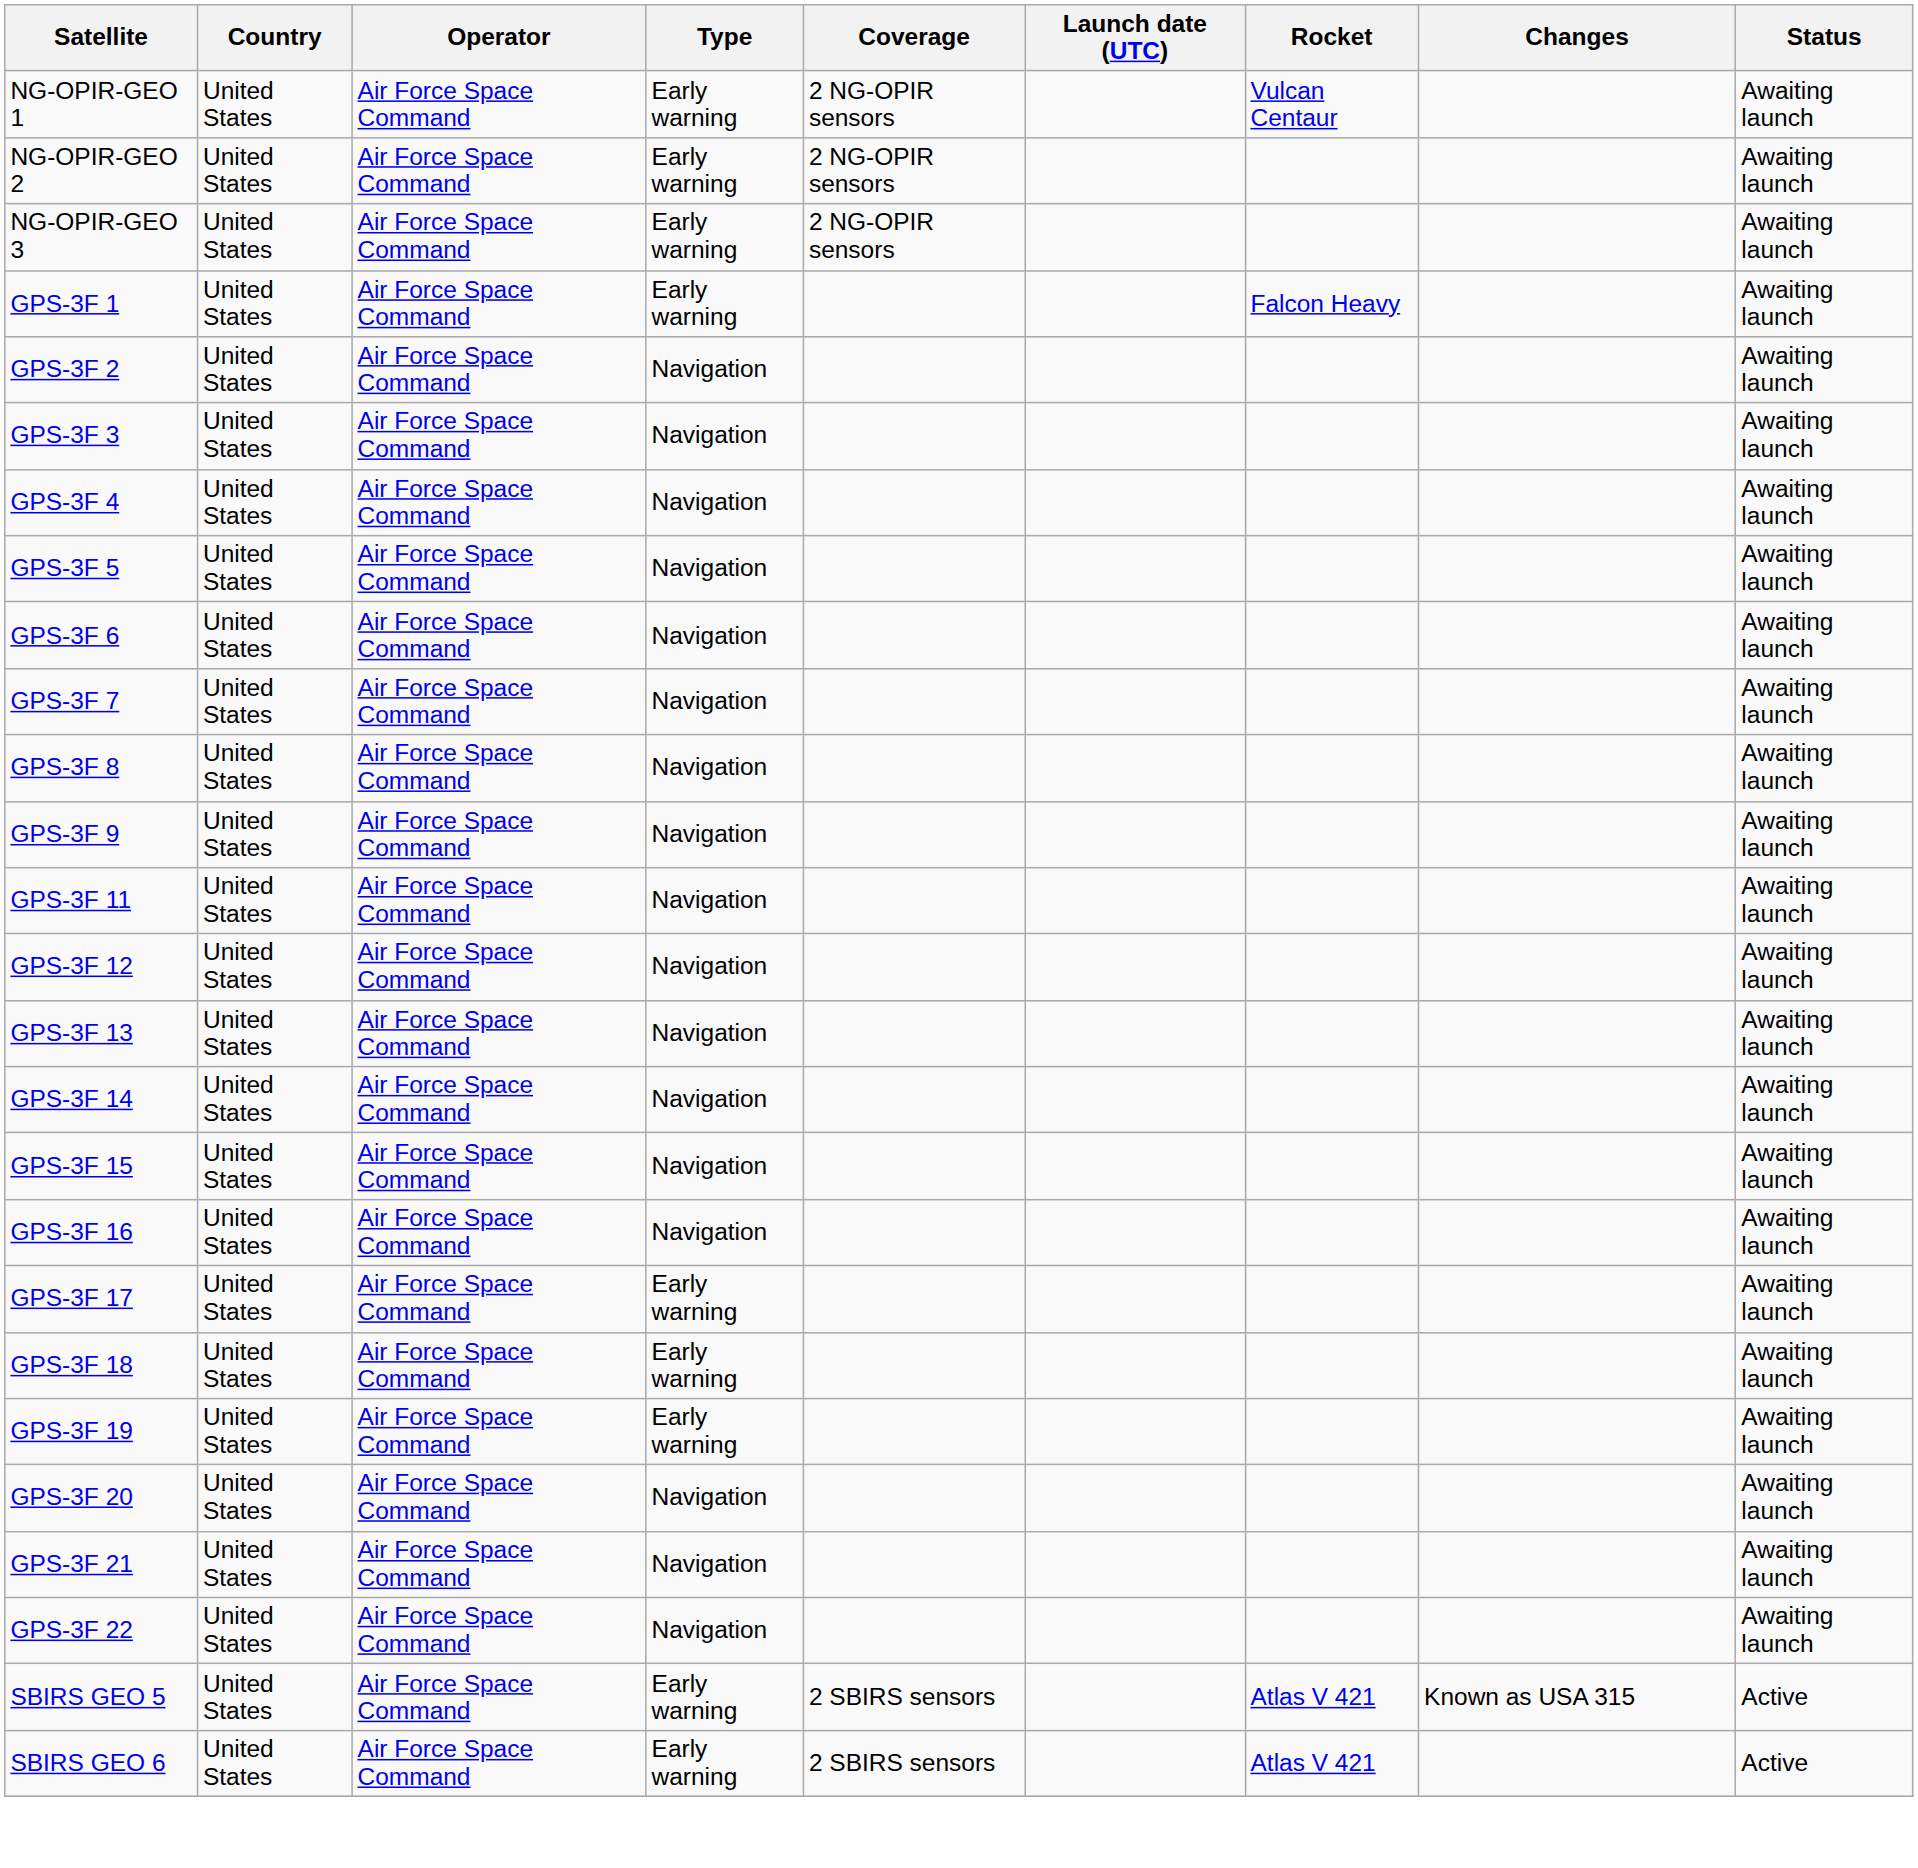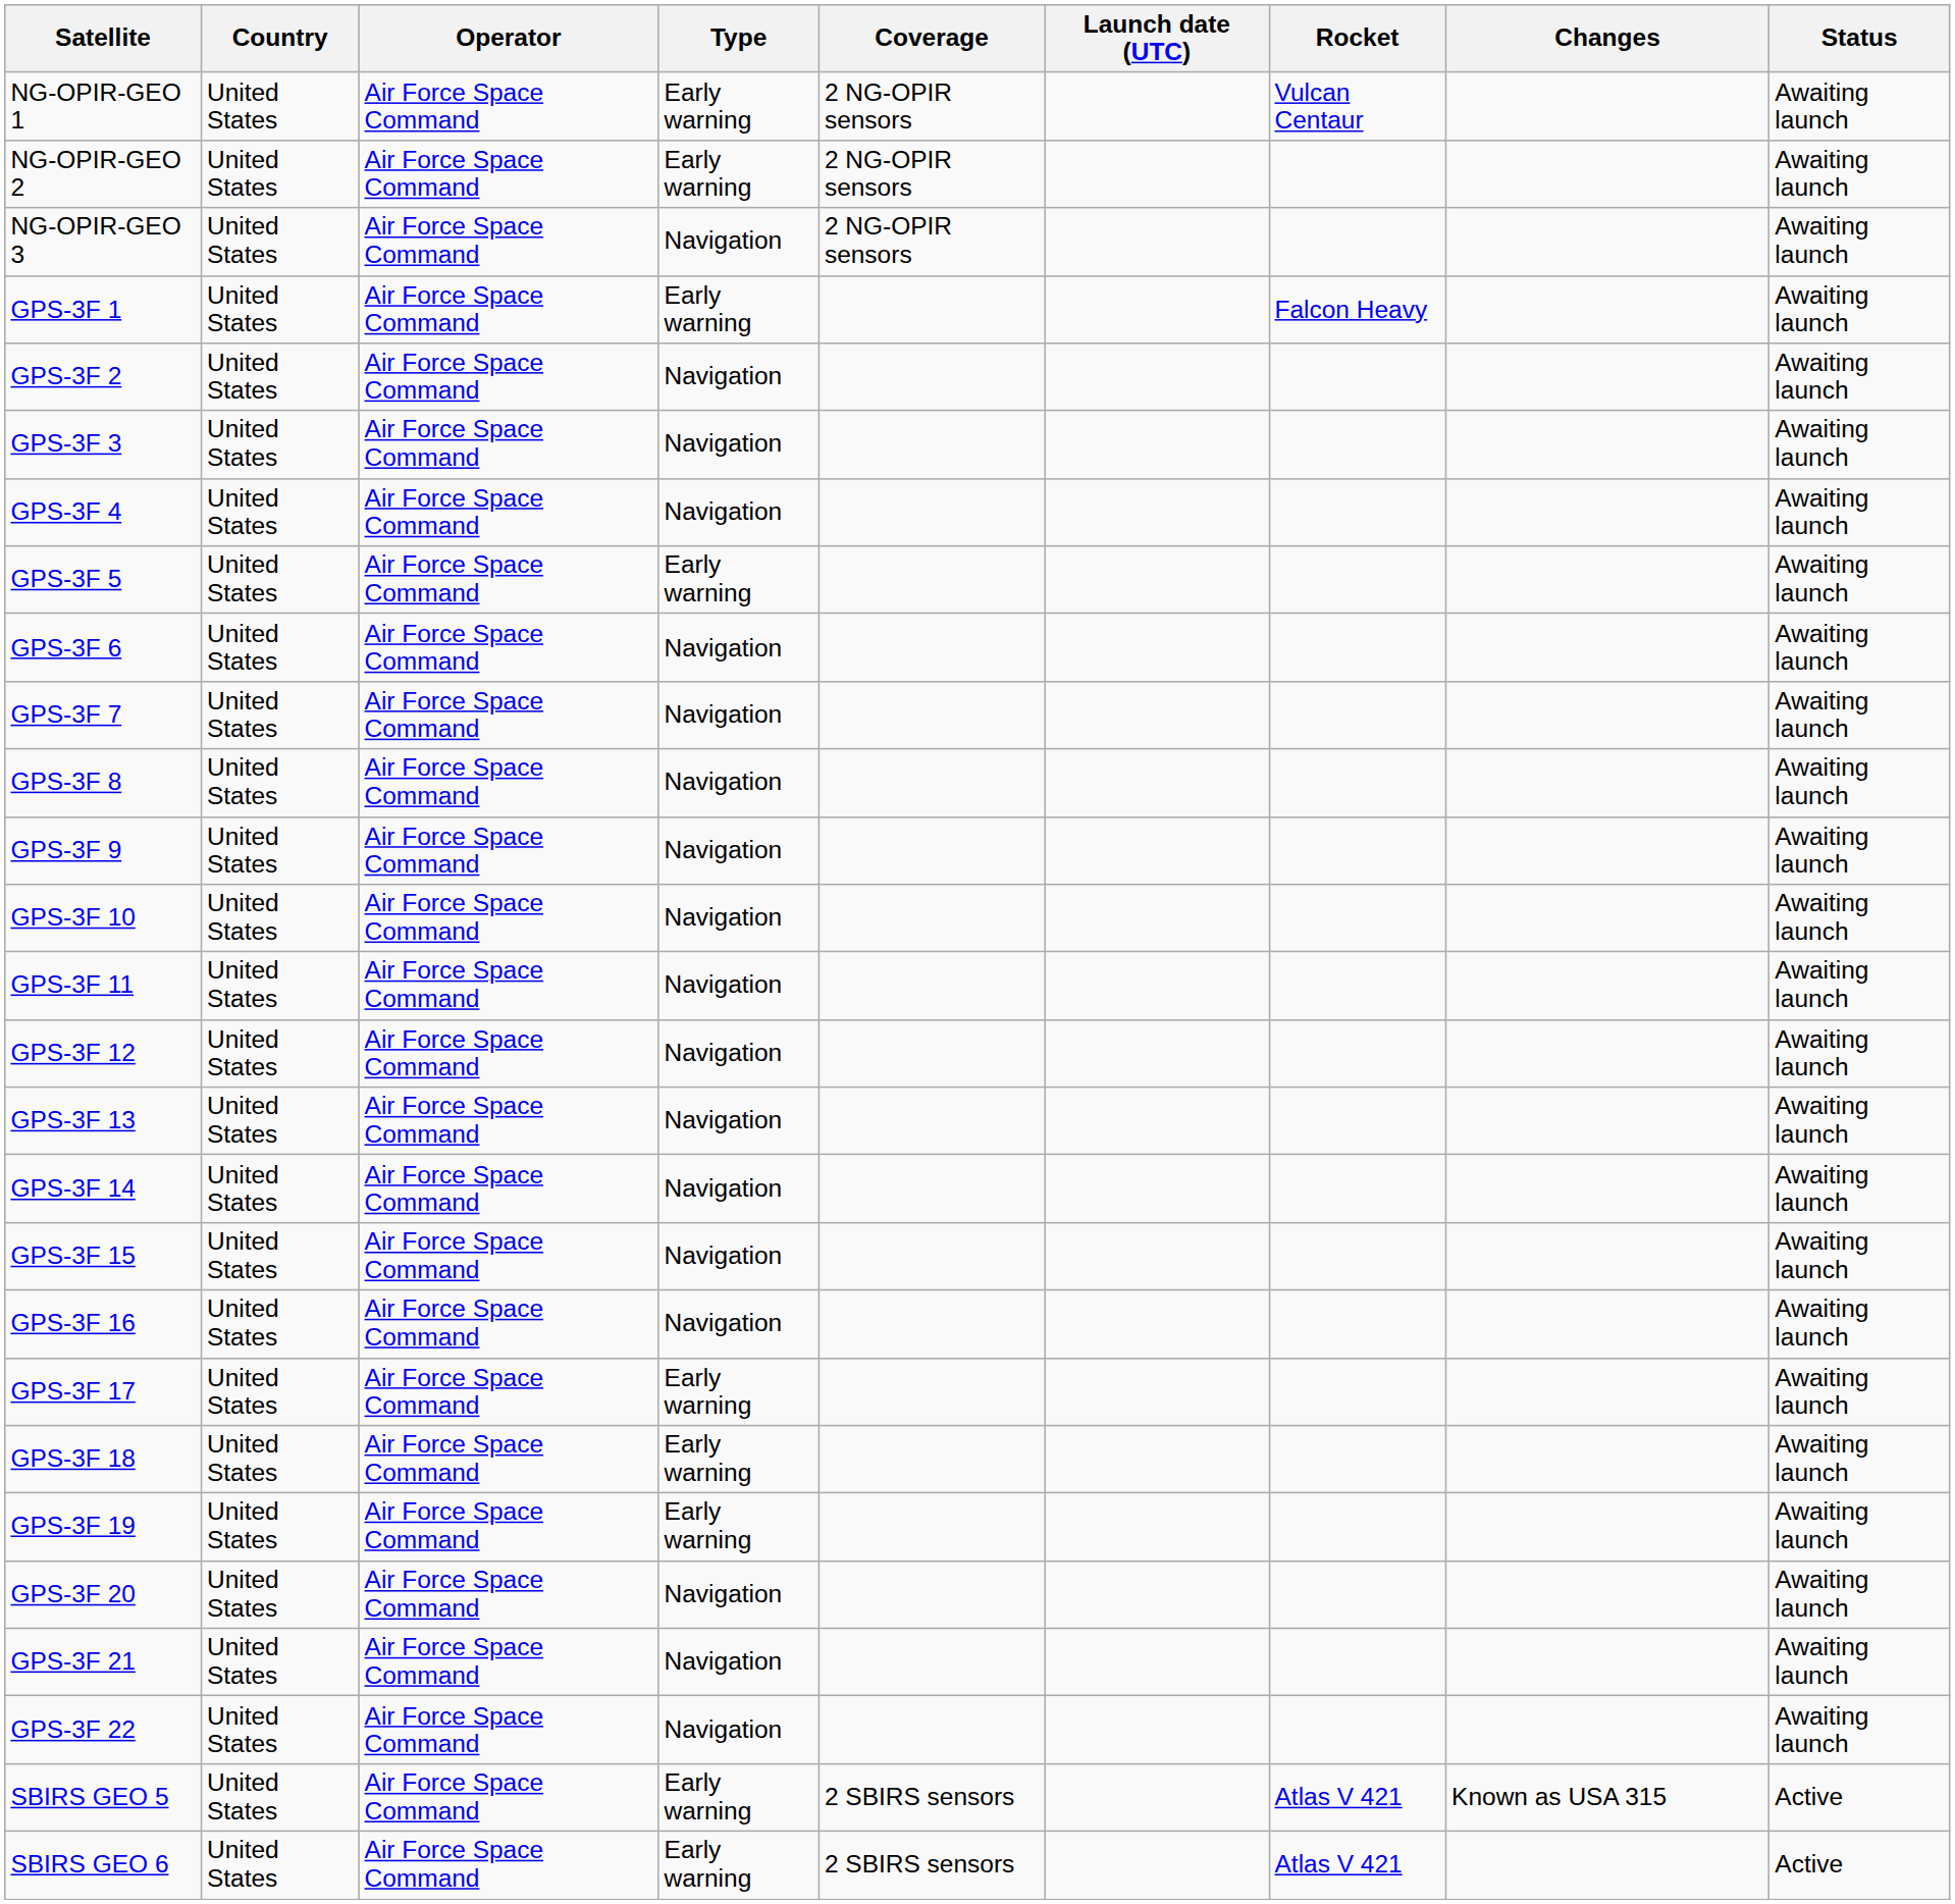 <table class="wikitable sortable" border="1"}>
 <tr>
 <th>Satellite</th>
 <th>Country</th>
 <th>Operator</th>
 <th>Type</th>
 <th>Coverage </th>
 <th>Launch date  (<a href='#'>UTC</a>) </th>
 <th>Rocket</th>
 <th width="200pt">Changes</th>
 <th>Status </th>
 </tr>
 <tr>
 <td>NG-OPIR-GEO 1</td>
 <td>United States</td>
 <td><a href='#'>Air Force Space Command</a></td>
 <td>Early warning</td>
 <td>2 NG-OPIR sensors</td>
 <td></td>
 <td><a href='#'>Vulcan Centaur</a></td>
 <td></td>
 <td>Awaiting launch</td>
 </tr>
 <tr>
 <td>NG-OPIR-GEO 2</td>
 <td>United States</td>
 <td><a href='#'>Air Force Space Command</a></td>
 <td>Early warning</td>
 <td>2 NG-OPIR sensors</td>
 <td></td>
 <td></td>
 <td></td>
 <td>Awaiting launch</td>
 </tr>
 <tr>
 <td>NG-OPIR-GEO 3</td>
 <td>United States</td>
 <td><a href='#'>Air Force Space Command</a></td>
-<td>Early warning</td>
+<td>Navigation</td>
 <td>2 NG-OPIR sensors</td>
 <td></td>
 <td></td>
 <td></td>
 <td>Awaiting launch</td>
 </tr>
 <tr>
 <td><a href='#'>GPS-3F 1</a></td>
 <td>United States</td>
 <td><a href='#'>Air Force Space Command</a></td>
 <td>Early warning</td>
 <td></td>
 <td></td>
 <td><a href='#'>Falcon Heavy</a></td>
 <td></td>
 <td>Awaiting launch</td>
 </tr>
 <tr>
 <td><a href='#'>GPS-3F 2</a></td>
 <td>United States</td>
 <td><a href='#'>Air Force Space Command</a></td>
 <td>Navigation</td>
 <td></td>
 <td></td>
 <td></td>
 <td></td>
 <td>Awaiting launch</td>
 </tr>
 <tr>
 <td><a href='#'>GPS-3F 3</a></td>
 <td>United States</td>
 <td><a href='#'>Air Force Space Command</a></td>
 <td>Navigation</td>
 <td></td>
 <td></td>
 <td></td>
 <td></td>
 <td>Awaiting launch</td>
 </tr>
 <tr>
 <td><a href='#'>GPS-3F 4</a></td>
 <td>United States</td>
 <td><a href='#'>Air Force Space Command</a></td>
 <td>Navigation</td>
 <td></td>
 <td></td>
 <td></td>
 <td></td>
 <td>Awaiting launch</td>
 </tr>
 <tr>
 <td><a href='#'>GPS-3F 5</a></td>
 <td>United States</td>
 <td><a href='#'>Air Force Space Command</a></td>
-<td>Navigation</td>
+<td>Early warning</td>
 <td></td>
 <td></td>
 <td></td>
 <td></td>
 <td>Awaiting launch</td>
 </tr>
 <tr>
 <td><a href='#'>GPS-3F 6</a></td>
 <td>United States</td>
 <td><a href='#'>Air Force Space Command</a></td>
 <td>Navigation</td>
 <td></td>
 <td></td>
 <td></td>
 <td></td>
 <td>Awaiting launch</td>
 </tr>
 <tr>
 <td><a href='#'>GPS-3F 7</a></td>
 <td>United States</td>
 <td><a href='#'>Air Force Space Command</a></td>
 <td>Navigation</td>
 <td></td>
 <td></td>
 <td></td>
 <td></td>
 <td>Awaiting launch</td>
 </tr>
 <tr>
 <td><a href='#'>GPS-3F 8</a></td>
 <td>United States</td>
 <td><a href='#'>Air Force Space Command</a></td>
 <td>Navigation</td>
 <td></td>
 <td></td>
 <td></td>
 <td></td>
 <td>Awaiting launch</td>
 </tr>
 <tr>
 <td><a href='#'>GPS-3F 9</a></td>
+<td>United States</td>
+<td><a href='#'>Air Force Space Command</a></td>
+<td>Navigation</td>
+<td></td>
+<td></td>
+<td></td>
+<td></td>
+<td>Awaiting launch</td>
+</tr>
+<tr>
+<td><a href='#'>GPS-3F 10</a></td>
 <td>United States</td>
 <td><a href='#'>Air Force Space Command</a></td>
 <td>Navigation</td>
 <td></td>
 <td></td>
 <td></td>
 <td></td>
 <td>Awaiting launch</td>
 </tr>
 <tr>
 <td><a href='#'>GPS-3F 11</a></td>
 <td>United States</td>
 <td><a href='#'>Air Force Space Command</a></td>
 <td>Navigation</td>
 <td></td>
 <td></td>
 <td></td>
 <td></td>
 <td>Awaiting launch</td>
 </tr>
 <tr>
 <td><a href='#'>GPS-3F 12</a></td>
 <td>United States</td>
 <td><a href='#'>Air Force Space Command</a></td>
 <td>Navigation</td>
 <td></td>
 <td></td>
 <td></td>
 <td></td>
 <td>Awaiting launch</td>
 </tr>
 <tr>
 <td><a href='#'>GPS-3F 13</a></td>
 <td>United States</td>
 <td><a href='#'>Air Force Space Command</a></td>
 <td>Navigation</td>
 <td></td>
 <td></td>
 <td></td>
 <td></td>
 <td>Awaiting launch</td>
 </tr>
 <tr>
 <td><a href='#'>GPS-3F 14</a></td>
 <td>United States</td>
 <td><a href='#'>Air Force Space Command</a></td>
 <td>Navigation</td>
 <td></td>
 <td></td>
 <td></td>
 <td></td>
 <td>Awaiting launch</td>
 </tr>
 <tr>
 <td><a href='#'>GPS-3F 15</a></td>
 <td>United States</td>
 <td><a href='#'>Air Force Space Command</a></td>
 <td>Navigation</td>
 <td></td>
 <td></td>
 <td></td>
 <td></td>
 <td>Awaiting launch</td>
 </tr>
 <tr>
 <td><a href='#'>GPS-3F 16</a></td>
 <td>United States</td>
 <td><a href='#'>Air Force Space Command</a></td>
 <td>Navigation</td>
 <td></td>
 <td></td>
 <td></td>
 <td></td>
 <td>Awaiting launch</td>
 </tr>
 <tr>
 <td><a href='#'>GPS-3F 17</a></td>
 <td>United States</td>
 <td><a href='#'>Air Force Space Command</a></td>
 <td>Early warning</td>
 <td></td>
 <td></td>
 <td></td>
 <td></td>
 <td>Awaiting launch</td>
 </tr>
 <tr>
 <td><a href='#'>GPS-3F 18</a></td>
 <td>United States</td>
 <td><a href='#'>Air Force Space Command</a></td>
 <td>Early warning</td>
 <td></td>
 <td></td>
 <td></td>
 <td></td>
 <td>Awaiting launch</td>
 </tr>
 <tr>
 <td><a href='#'>GPS-3F 19</a></td>
 <td>United States</td>
 <td><a href='#'>Air Force Space Command</a></td>
 <td>Early warning</td>
 <td></td>
 <td></td>
 <td></td>
 <td></td>
 <td>Awaiting launch</td>
 </tr>
 <tr>
 <td><a href='#'>GPS-3F 20</a></td>
 <td>United States</td>
 <td><a href='#'>Air Force Space Command</a></td>
 <td>Navigation</td>
 <td></td>
 <td></td>
 <td></td>
 <td></td>
 <td>Awaiting launch</td>
 </tr>
 <tr>
 <td><a href='#'>GPS-3F 21</a></td>
 <td>United States</td>
 <td><a href='#'>Air Force Space Command</a></td>
 <td>Navigation</td>
 <td></td>
 <td></td>
 <td></td>
 <td></td>
 <td>Awaiting launch</td>
 </tr>
 <tr>
 <td><a href='#'>GPS-3F 22</a></td>
 <td>United States</td>
 <td><a href='#'>Air Force Space Command</a></td>
 <td>Navigation</td>
 <td></td>
 <td></td>
 <td></td>
 <td></td>
 <td>Awaiting launch</td>
 </tr>
 <tr>
 <td><a href='#'>SBIRS GEO 5</a></td>
 <td>United States</td>
 <td><a href='#'>Air Force Space Command</a></td>
 <td>Early warning</td>
 <td>2 SBIRS sensors</td>
 <td></td>
 <td><a href='#'>Atlas V 421</a></td>
 <td>Known as USA 315</td>
 <td>Active</td>
 </tr>
 <tr>
 <td><a href='#'>SBIRS GEO 6</a></td>
 <td>United States</td>
 <td><a href='#'>Air Force Space Command</a></td>
 <td>Early warning</td>
 <td>2 SBIRS sensors</td>
 <td></td>
 <td><a href='#'>Atlas V 421</a></td>
 <td></td>
 <td>Active</td>
 </tr>
 <tr>
 </tr>
 </table>
